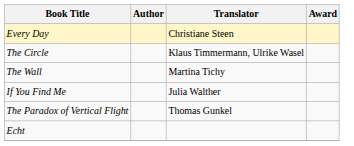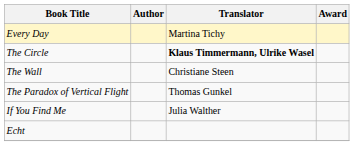 <table class="wikitable sortable mw-collapsible" style="font-size:1.00em; line-height:1.5em;">
 <tr>
 <th scope="col">Book Title</th>
 <th scope="col">Author</th>
 <th scope="col">Translator</th>
 <th scope="col">Award</th>
 </tr>
 <tr style="background:#fff7c9">
 <td><em>Every Day</em></td>
 <td></td>
-<td>Christiane Steen</td>
+<td>Martina Tichy</td>
 <td></td>
 </tr>
 <tr>
 <td><em>The Circle</em></td>
 <td></td>
-<td>Klaus Timmermann, Ulrike Wasel</td>
+<td><strong>Klaus Timmermann, Ulrike Wasel</strong></td>
 <td></td>
 </tr>
 <tr>
 <td><em>The Wall</em></td>
 <td></td>
-<td>Martina Tichy</td>
+<td>Christiane Steen</td>
+<td></td>
+</tr>
+<tr>
+<td><em>The Paradox of Vertical Flight </em></td>
+<td></td>
+<td>Thomas Gunkel</td>
 <td></td>
 </tr>
 <tr>
 <td><em>If You Find Me</em></td>
 <td></td>
 <td>Julia Walther</td>
-<td></td>
-</tr>
-<tr>
-<td><em>The Paradox of Vertical Flight </em></td>
-<td></td>
-<td>Thomas Gunkel</td>
 <td></td>
 </tr>
 <tr>
 <td><em>Echt</em></td>
 <td></td>
 <td></td>
 <td></td>
 </tr>
 <tr style="background:#fff7c9">
 </tr>
 </table>
